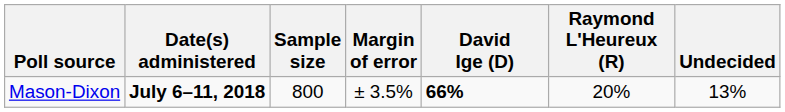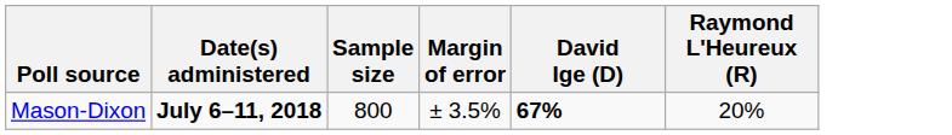 <table class="wikitable">
 <tr valign=bottom>
 <th>Poll source</th>
 <th>Date(s)<br>administered</th>
 <th>Sample<br>size</th>
 <th>Margin<br>of error</th>
 <th style="width:100px;">David<br>Ige (D)</th>
 <th style="width:100px;">Raymond<br>L'Heureux (R)</th>
-<th>Undecided</th>
 </tr>
 <tr>
 <td><a href='#'>Mason-Dixon</a></td>
 <td align=center><strong>July 6–11, 2018</strong></td>
 <td align=center>800</td>
 <td align=center>± 3.5%</td>
-<td><strong>66%</strong></td>
+<td><strong>67%</strong></td>
 <td align=center>20%</td>
-<td align=center>13%</td>
 </tr>
 </table>
